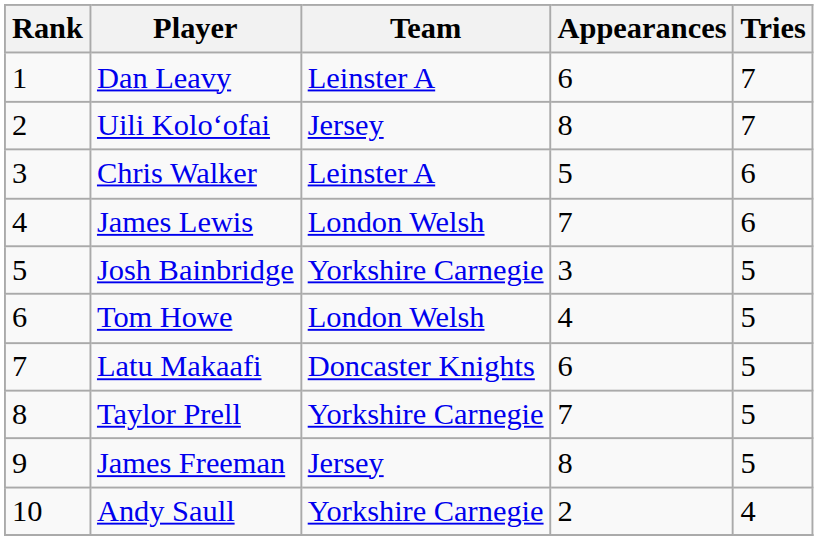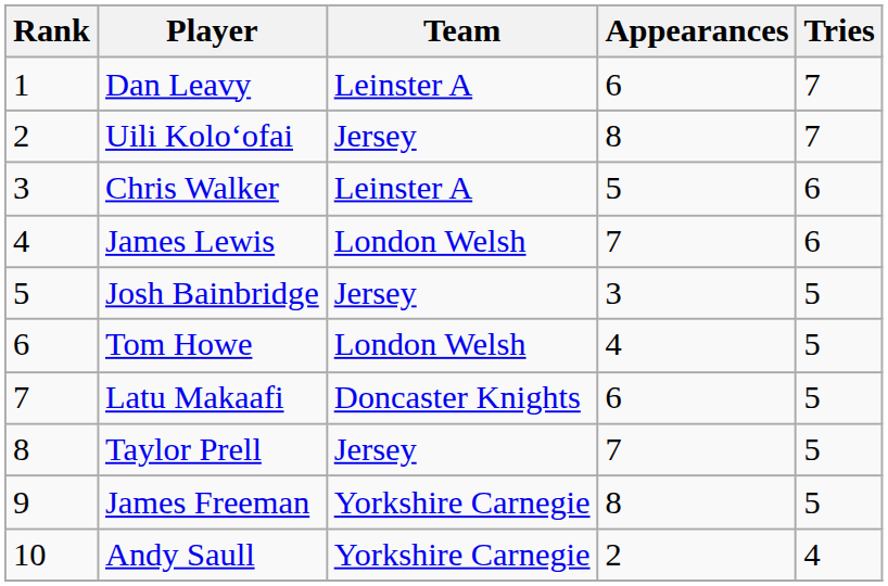 <table class="wikitable">
 <tr>
 <th>Rank</th>
 <th>Player</th>
 <th>Team</th>
 <th>Appearances</th>
 <th>Tries</th>
 </tr>
 <tr>
 <td>1</td>
 <td> <a href='#'>Dan Leavy</a></td>
 <td><a href='#'>Leinster A</a></td>
 <td>6</td>
 <td>7</td>
 </tr>
 <tr>
 <td>2</td>
 <td> <a href='#'>Uili Koloʻofai</a></td>
 <td><a href='#'>Jersey</a></td>
 <td>8</td>
 <td>7</td>
 </tr>
 <tr>
 <td>3</td>
 <td> <a href='#'>Chris Walker</a></td>
 <td><a href='#'>Leinster A</a></td>
 <td>5</td>
 <td>6</td>
 </tr>
 <tr>
 <td>4</td>
 <td> <a href='#'>James Lewis</a></td>
 <td><a href='#'>London Welsh</a></td>
 <td>7</td>
 <td>6</td>
 </tr>
 <tr>
 <td>5</td>
 <td> <a href='#'>Josh Bainbridge</a></td>
-<td><a href='#'>Yorkshire Carnegie</a></td>
+<td><a href='#'>Jersey</a></td>
 <td>3</td>
 <td>5</td>
 </tr>
 <tr>
 <td>6</td>
 <td> <a href='#'>Tom Howe</a></td>
 <td><a href='#'>London Welsh</a></td>
 <td>4</td>
 <td>5</td>
 </tr>
 <tr>
 <td>7</td>
 <td> <a href='#'>Latu Makaafi</a></td>
 <td><a href='#'>Doncaster Knights</a></td>
 <td>6</td>
 <td>5</td>
 </tr>
 <tr>
 <td>8</td>
 <td> <a href='#'>Taylor Prell</a></td>
-<td><a href='#'>Yorkshire Carnegie</a></td>
+<td><a href='#'>Jersey</a></td>
 <td>7</td>
 <td>5</td>
 </tr>
 <tr>
 <td>9</td>
 <td> <a href='#'>James Freeman</a></td>
-<td><a href='#'>Jersey</a></td>
+<td><a href='#'>Yorkshire Carnegie</a></td>
 <td>8</td>
 <td>5</td>
 </tr>
 <tr>
 <td>10</td>
 <td> <a href='#'>Andy Saull</a></td>
 <td><a href='#'>Yorkshire Carnegie</a></td>
 <td>2</td>
 <td>4</td>
 </tr>
 <tr>
 </tr>
 </table>
